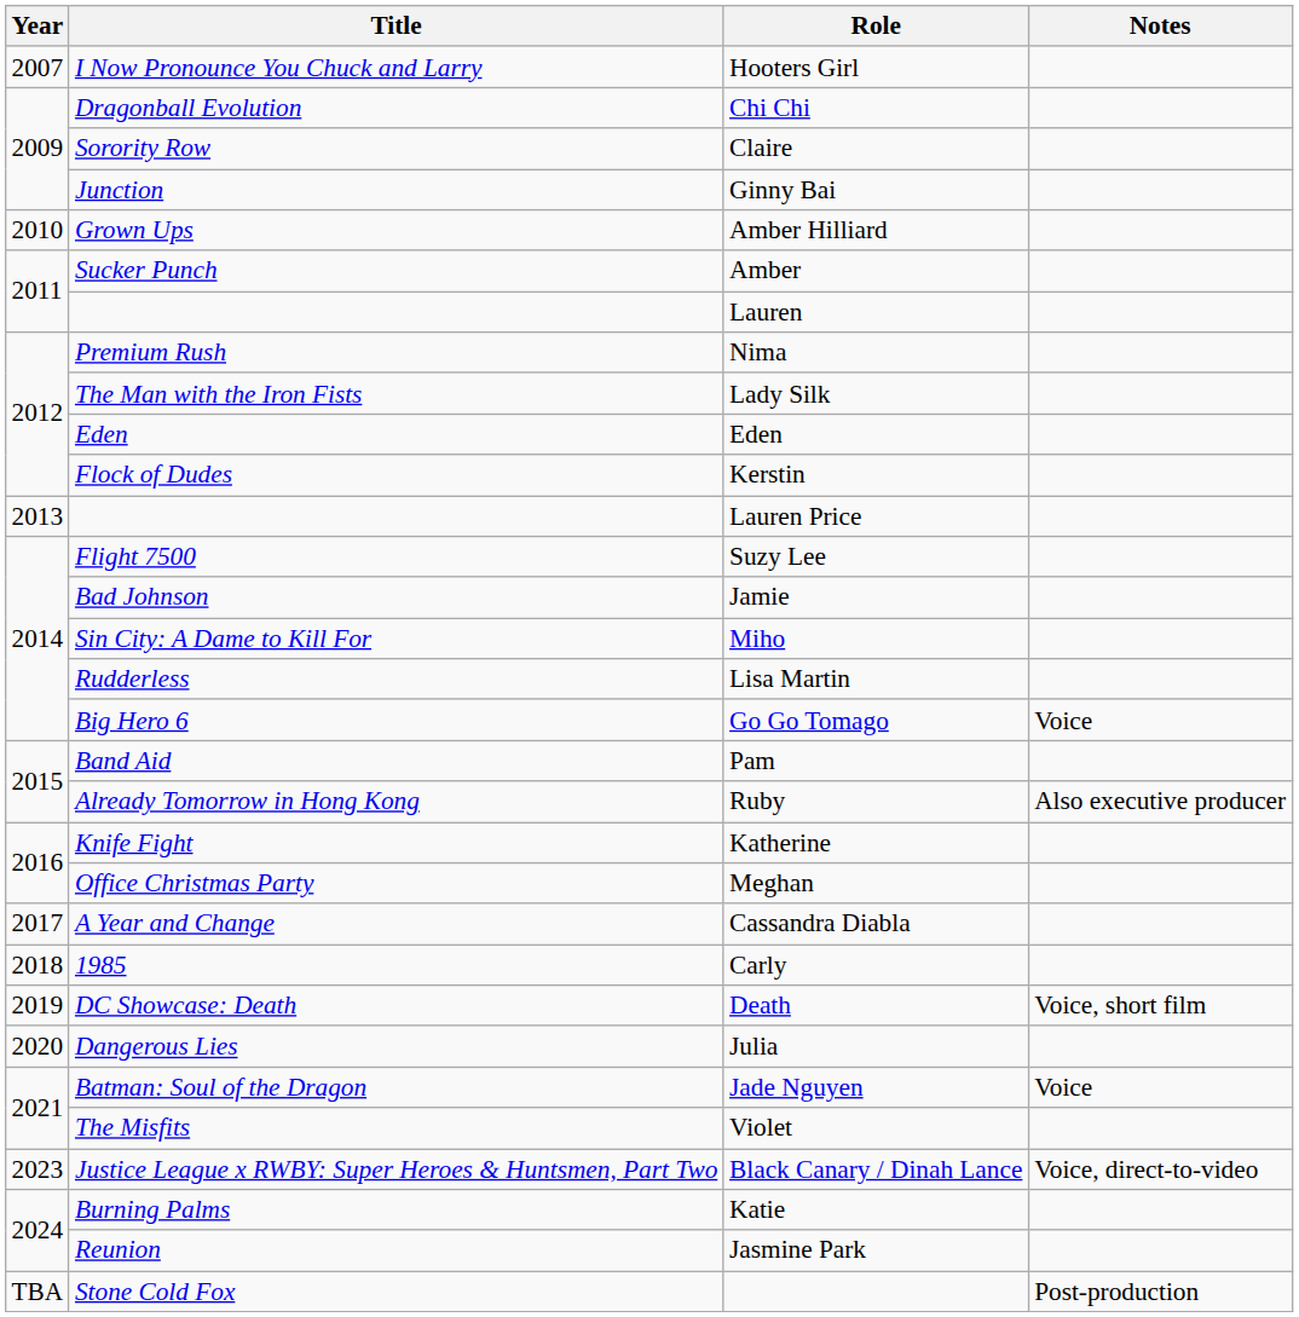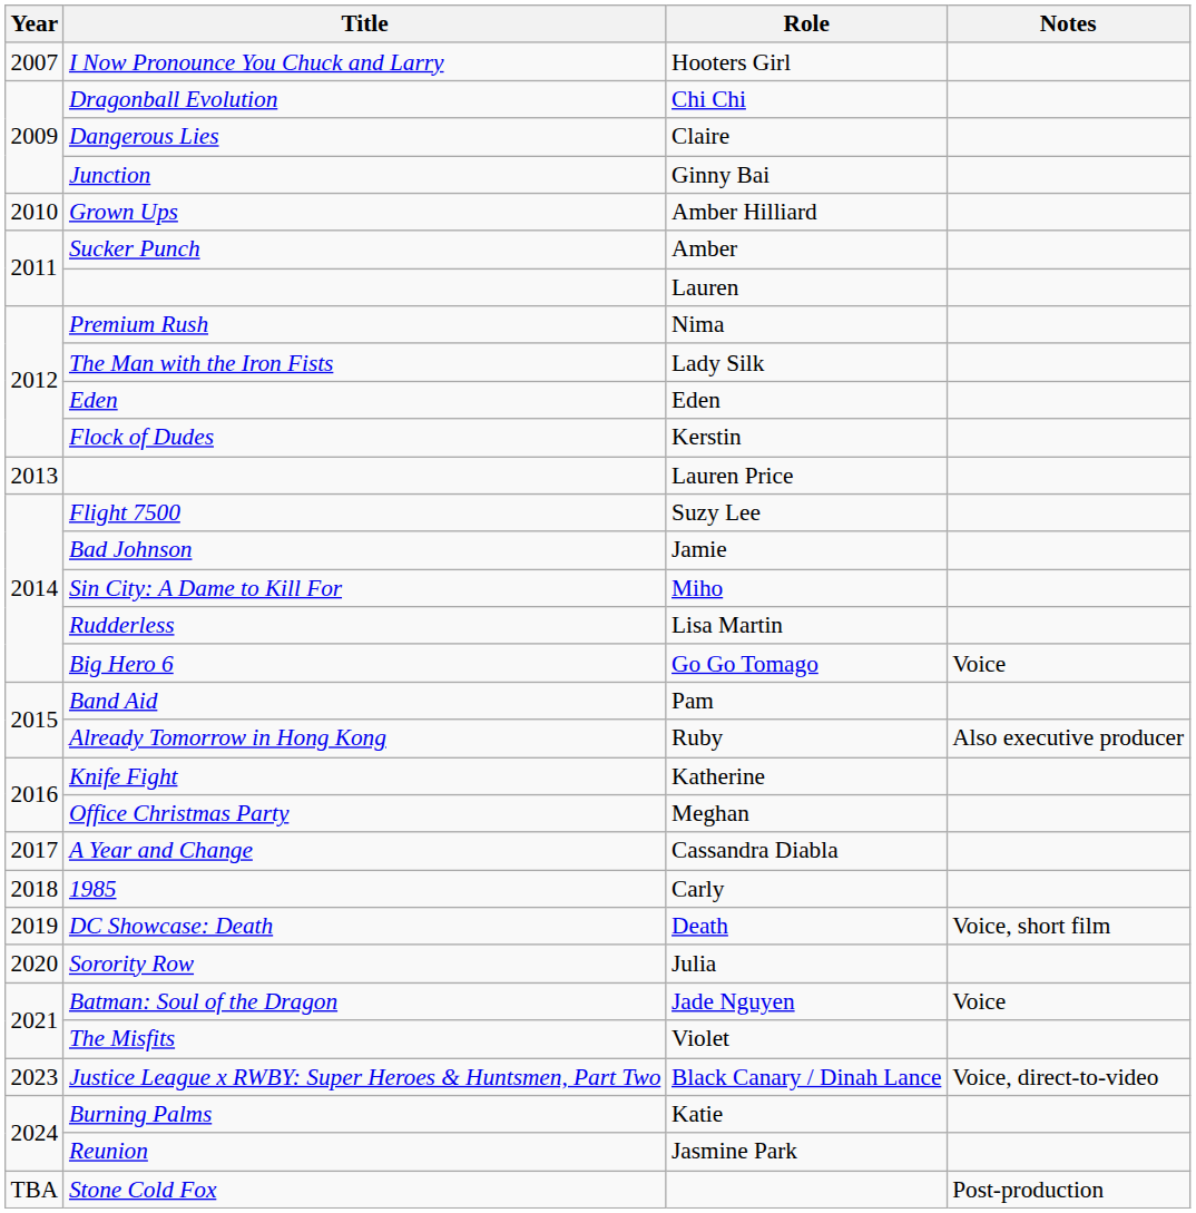 <table class="wikitable sortable">
 <tr>
 <th>Year</th>
 <th>Title</th>
 <th>Role</th>
 <th class="unsortable">Notes</th>
 </tr>
 <tr>
 <td>2007</td>
 <td><em><a href='#'>I Now Pronounce You Chuck and Larry</a></em></td>
 <td>Hooters Girl</td>
 <td></td>
 </tr>
 <tr>
 <td rowspan="3">2009</td>
 <td><em><a href='#'>Dragonball Evolution</a></em></td>
 <td><a href='#'>Chi Chi</a></td>
 <td></td>
 </tr>
 <tr>
-<td><em><a href='#'>Sorority Row</a></em></td>
+<td><em><a href='#'>Dangerous Lies</a></em></td>
 <td>Claire</td>
 <td></td>
 </tr>
 <tr>
 <td><em><a href='#'>Junction</a></em></td>
 <td>Ginny Bai</td>
 <td></td>
 </tr>
 <tr>
 <td>2010</td>
 <td><em><a href='#'>Grown Ups</a></em></td>
 <td>Amber Hilliard</td>
 <td></td>
 </tr>
 <tr>
 <td rowspan="2">2011</td>
 <td><em><a href='#'>Sucker Punch</a></em></td>
 <td>Amber</td>
 <td></td>
 </tr>
 <tr>
 <td><em></em></td>
 <td>Lauren</td>
 <td></td>
 </tr>
 <tr>
 <td rowspan="4">2012</td>
 <td><em><a href='#'>Premium Rush</a></em></td>
 <td>Nima</td>
 <td></td>
 </tr>
 <tr>
 <td><em><a href='#'>The Man with the Iron Fists</a></em></td>
 <td>Lady Silk</td>
 <td></td>
 </tr>
 <tr>
 <td><em><a href='#'>Eden</a></em></td>
 <td>Eden</td>
 <td></td>
 </tr>
 <tr>
 <td><em><a href='#'>Flock of Dudes</a></em></td>
 <td>Kerstin</td>
 <td></td>
 </tr>
 <tr>
 <td>2013</td>
 <td><em></em></td>
 <td>Lauren Price</td>
 <td></td>
 </tr>
 <tr>
 <td rowspan="5">2014</td>
 <td><em><a href='#'>Flight 7500</a></em></td>
 <td>Suzy Lee</td>
 <td></td>
 </tr>
 <tr>
 <td><em><a href='#'>Bad Johnson</a></em></td>
 <td>Jamie</td>
 <td></td>
 </tr>
 <tr>
 <td><em><a href='#'>Sin City: A Dame to Kill For</a></em></td>
 <td><a href='#'>Miho</a></td>
 <td></td>
 </tr>
 <tr>
 <td><em><a href='#'>Rudderless</a></em></td>
 <td>Lisa Martin</td>
 <td></td>
 </tr>
 <tr>
 <td><em><a href='#'>Big Hero 6</a></em></td>
 <td><a href='#'>Go Go Tomago</a></td>
 <td>Voice</td>
 </tr>
 <tr>
 <td rowspan="2">2015</td>
 <td><em><a href='#'>Band Aid</a></em></td>
 <td>Pam</td>
 <td></td>
 </tr>
 <tr>
 <td><em><a href='#'>Already Tomorrow in Hong Kong</a></em></td>
 <td>Ruby</td>
 <td>Also executive producer</td>
 </tr>
 <tr>
 <td rowspan="2">2016</td>
 <td><em><a href='#'>Knife Fight</a></em></td>
 <td>Katherine</td>
 <td></td>
 </tr>
 <tr>
 <td><em><a href='#'>Office Christmas Party</a></em></td>
 <td>Meghan</td>
 <td></td>
 </tr>
 <tr>
 <td>2017</td>
 <td><em><a href='#'>A Year and Change</a></em></td>
 <td>Cassandra Diabla</td>
 <td></td>
 </tr>
 <tr>
 <td>2018</td>
 <td><em><a href='#'>1985</a></em></td>
 <td>Carly</td>
 <td></td>
 </tr>
 <tr>
 <td>2019</td>
 <td><em><a href='#'>DC Showcase: Death</a></em></td>
 <td><a href='#'>Death</a></td>
 <td>Voice, short film</td>
 </tr>
 <tr>
 <td>2020</td>
-<td><em><a href='#'>Dangerous Lies</a></em></td>
+<td><em><a href='#'>Sorority Row</a></em></td>
 <td>Julia</td>
 <td></td>
 </tr>
 <tr>
 <td rowspan="2">2021</td>
 <td><em><a href='#'>Batman: Soul of the Dragon</a></em></td>
 <td><a href='#'>Jade Nguyen</a></td>
 <td>Voice</td>
 </tr>
 <tr>
 <td><em><a href='#'>The Misfits</a></em></td>
 <td>Violet</td>
 <td></td>
 </tr>
 <tr>
 <td>2023</td>
 <td><em><a href='#'>Justice League x RWBY: Super Heroes & Huntsmen, Part Two</a></em></td>
 <td><a href='#'>Black Canary / Dinah Lance</a></td>
 <td>Voice, direct-to-video</td>
 </tr>
 <tr>
 <td rowspan="2">2024</td>
 <td><em><a href='#'>Burning Palms</a></em></td>
 <td>Katie</td>
 <td></td>
 </tr>
 <tr>
 <td><em><a href='#'>Reunion</a></em></td>
 <td>Jasmine Park</td>
 <td></td>
 </tr>
 <tr>
 <td>TBA</td>
 <td><em><a href='#'>Stone Cold Fox</a></em></td>
 <td></td>
 <td>Post-production</td>
 </tr>
 </table>
